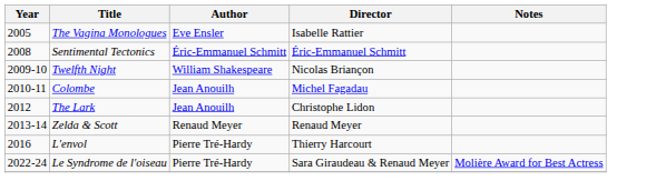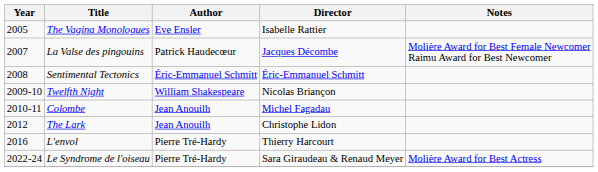 <table class="wikitable">
 <tr>
 <th>Year</th>
 <th>Title</th>
 <th>Author</th>
 <th>Director</th>
 <th>Notes</th>
 </tr>
 <tr>
 <td>2005</td>
 <td><em><a href='#'>The Vagina Monologues</a></em></td>
 <td><a href='#'>Eve Ensler</a></td>
 <td>Isabelle Rattier</td>
 <td></td>
+</tr>
+<tr>
+<td>2007</td>
+<td><em>La Valse des pingouins</em></td>
+<td>Patrick Haudecœur</td>
+<td><a href='#'>Jacques Décombe</a></td>
+<td><a href='#'>Molière Award for Best Female Newcomer</a><br>Raimu Award for Best Newcomer</td>
 </tr>
 <tr>
 <td>2008</td>
 <td><em>Sentimental Tectonics</em></td>
 <td><a href='#'>Éric-Emmanuel Schmitt</a></td>
 <td><a href='#'>Éric-Emmanuel Schmitt</a></td>
 <td></td>
 </tr>
 <tr>
 <td>2009-10</td>
 <td><em><a href='#'>Twelfth Night</a></em></td>
 <td><a href='#'>William Shakespeare</a></td>
 <td>Nicolas Briançon</td>
 <td></td>
 </tr>
 <tr>
 <td>2010-11</td>
 <td><em><a href='#'>Colombe</a></em></td>
 <td><a href='#'>Jean Anouilh</a></td>
 <td><a href='#'>Michel Fagadau</a></td>
 <td></td>
 </tr>
 <tr>
 <td>2012</td>
 <td><em><a href='#'>The Lark</a></em></td>
 <td><a href='#'>Jean Anouilh</a></td>
 <td>Christophe Lidon</td>
 <td></td>
 </tr>
 <tr>
-<td>2013-14</td>
-<td><em>Zelda & Scott</em></td>
-<td>Renaud Meyer</td>
-<td>Renaud Meyer</td>
-<td></td>
-</tr>
-<tr>
 <td>2016</td>
 <td><em>L'envol</em></td>
 <td>Pierre Tré-Hardy</td>
 <td>Thierry Harcourt</td>
 <td></td>
 </tr>
 <tr>
 <td>2022-24</td>
 <td><em>Le Syndrome de l'oiseau</em></td>
 <td>Pierre Tré-Hardy</td>
 <td>Sara Giraudeau & Renaud Meyer</td>
 <td><a href='#'>Molière Award for Best Actress</a></td>
 </tr>
 <tr>
 </tr>
 </table>
